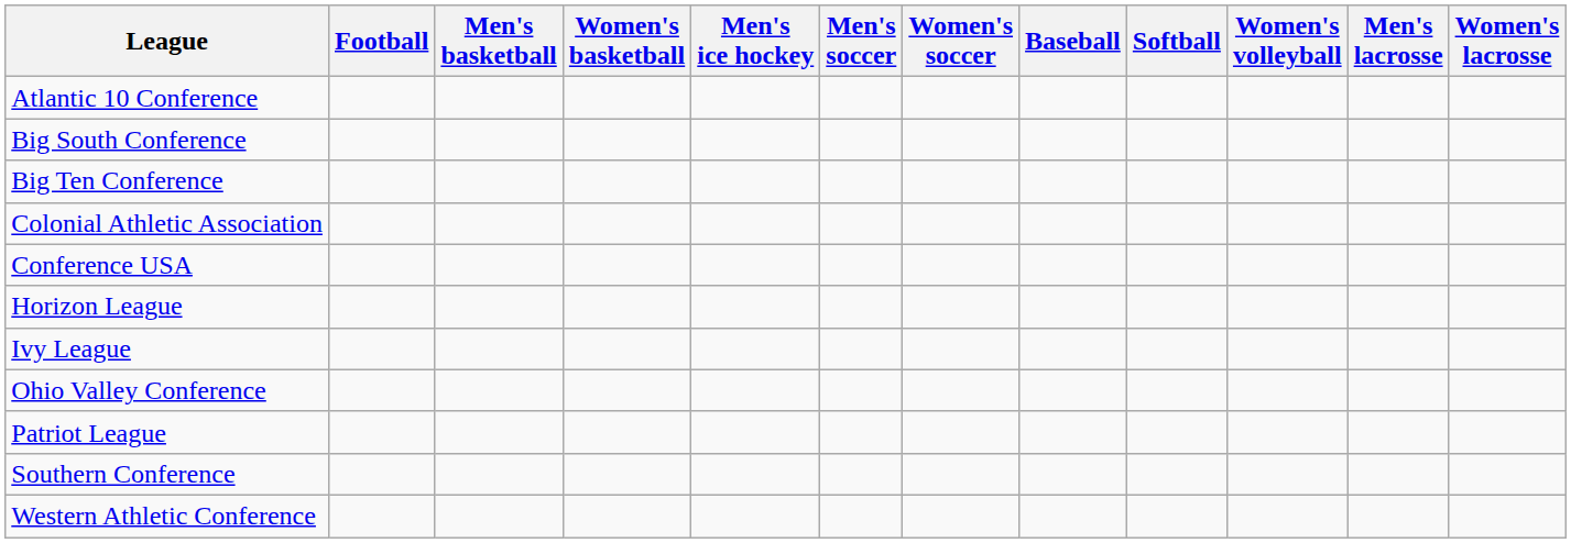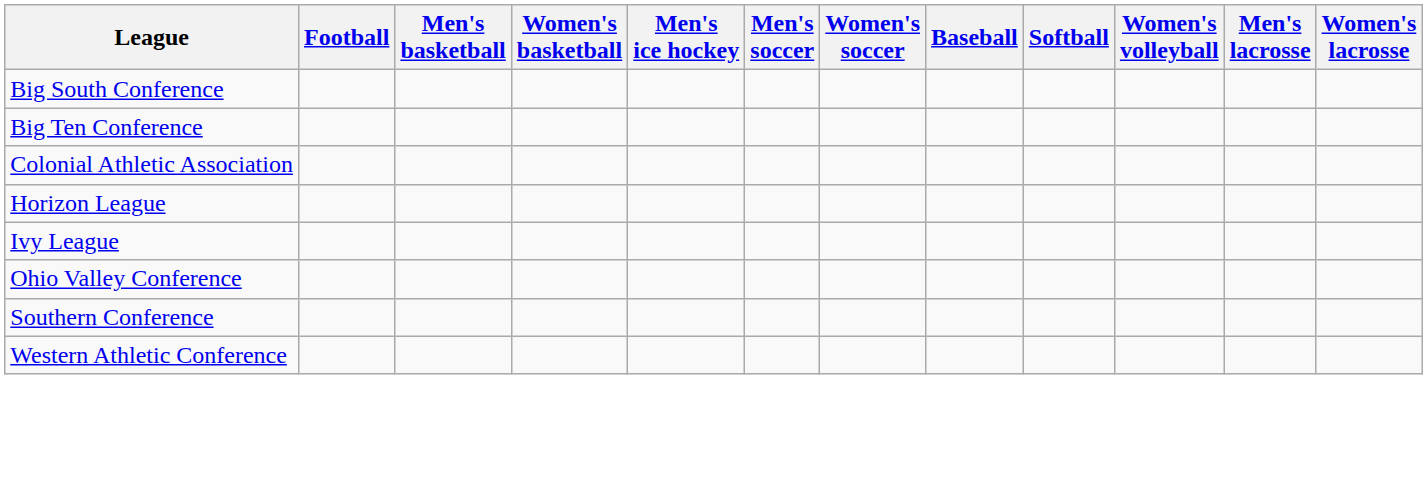 <table class="wikitable">
 <tr>
 <th>League</th>
 <th><a href='#'>Football</a></th>
 <th><a href='#'>Men's<br> basketball</a></th>
 <th><a href='#'>Women's<br> basketball</a></th>
 <th><a href='#'>Men's<br> ice hockey</a></th>
 <th><a href='#'>Men's<br> soccer</a></th>
 <th><a href='#'>Women's<br> soccer</a></th>
 <th><a href='#'>Baseball</a></th>
 <th><a href='#'>Softball</a></th>
 <th><a href='#'>Women's<br> volleyball</a></th>
 <th><a href='#'>Men's <br>lacrosse</a></th>
 <th><a href='#'>Women's<br>lacrosse</a></th>
-</tr>
-<tr>
-<td><a href='#'>Atlantic 10 Conference</a></td>
-<td></td>
-<td></td>
-<td></td>
-<td></td>
-<td></td>
-<td></td>
-<td></td>
-<td></td>
-<td></td>
-<td></td>
-<td></td>
 </tr>
 <tr>
 <td><a href='#'>Big South Conference</a></td>
 <td></td>
 <td></td>
 <td></td>
 <td></td>
 <td></td>
 <td></td>
 <td></td>
 <td></td>
 <td></td>
 <td></td>
 <td></td>
 </tr>
 <tr>
 <td><a href='#'>Big Ten Conference</a></td>
 <td></td>
 <td></td>
 <td></td>
 <td></td>
 <td></td>
 <td></td>
 <td></td>
 <td></td>
 <td></td>
 <td></td>
 <td></td>
 </tr>
 <tr>
 <td><a href='#'>Colonial Athletic Association</a></td>
-<td></td>
-<td></td>
-<td></td>
-<td></td>
-<td></td>
-<td></td>
-<td></td>
-<td></td>
-<td></td>
-<td></td>
-<td></td>
-</tr>
-<tr>
-<td><a href='#'>Conference USA</a></td>
 <td></td>
 <td></td>
 <td></td>
 <td></td>
 <td></td>
 <td></td>
 <td></td>
 <td></td>
 <td></td>
 <td></td>
 <td></td>
 </tr>
 <tr>
 <td><a href='#'>Horizon League</a></td>
 <td></td>
 <td></td>
 <td></td>
 <td></td>
 <td></td>
 <td></td>
 <td></td>
 <td></td>
 <td></td>
 <td></td>
 <td></td>
 </tr>
 <tr>
 <td><a href='#'>Ivy League</a></td>
 <td></td>
 <td></td>
 <td></td>
 <td></td>
 <td></td>
 <td></td>
 <td></td>
 <td></td>
 <td></td>
 <td></td>
 <td></td>
 </tr>
 <tr>
 <td><a href='#'>Ohio Valley Conference</a></td>
 <td></td>
 <td></td>
 <td></td>
 <td></td>
 <td></td>
 <td></td>
 <td></td>
 <td></td>
 <td></td>
 <td></td>
 <td></td>
 </tr>
 <tr>
-<td><a href='#'>Patriot League</a></td>
-<td></td>
-<td></td>
-<td></td>
-<td></td>
-<td></td>
-<td></td>
-<td></td>
-<td></td>
-<td></td>
-<td></td>
-<td></td>
-</tr>
-<tr>
 <td><a href='#'>Southern Conference</a></td>
 <td></td>
 <td></td>
 <td></td>
 <td></td>
 <td></td>
 <td></td>
 <td></td>
 <td></td>
 <td></td>
 <td></td>
 <td></td>
 </tr>
 <tr>
 <td><a href='#'>Western Athletic Conference</a></td>
 <td></td>
 <td></td>
 <td></td>
 <td></td>
 <td></td>
 <td></td>
 <td></td>
 <td></td>
 <td></td>
 <td></td>
 <td></td>
 </tr>
 </table>
